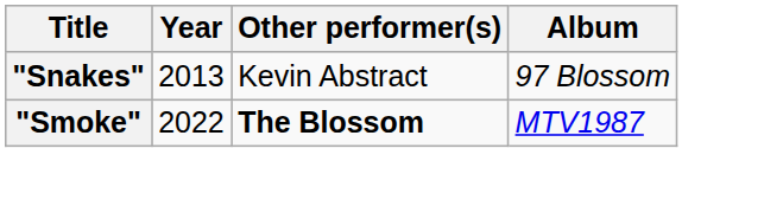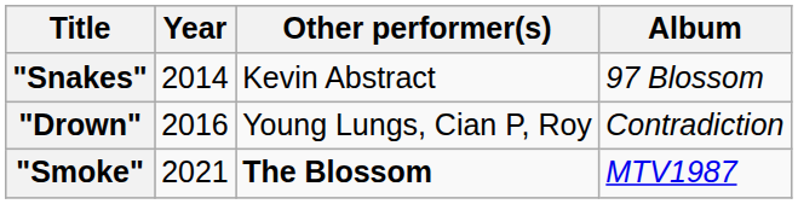 <table class="wikitable plainrowheaders">
 <tr>
 <th scope="col">Title</th>
 <th scope="col">Year</th>
 <th scope="col">Other performer(s)</th>
 <th scope="col">Album</th>
 </tr>
 <tr>
 <th scope="row">"Snakes"</th>
-<td>2013</td>
+<td>2014</td>
 <td>Kevin Abstract</td>
 <td><em>97 Blossom</em></td>
 </tr>
 <tr>
+<th scope="row">"Drown"</th>
+<td>2016</td>
+<td>Young Lungs, Cian P, Roy</td>
+<td><em>Contradiction</em></td>
+</tr>
+<tr>
 <th scope="row">"Smoke"</th>
-<td>2022</td>
+<td>2021</td>
 <td><strong>The Blossom</strong></td>
 <td><em><a href='#'>MTV1987</a></em></td>
 </tr>
 </table>
